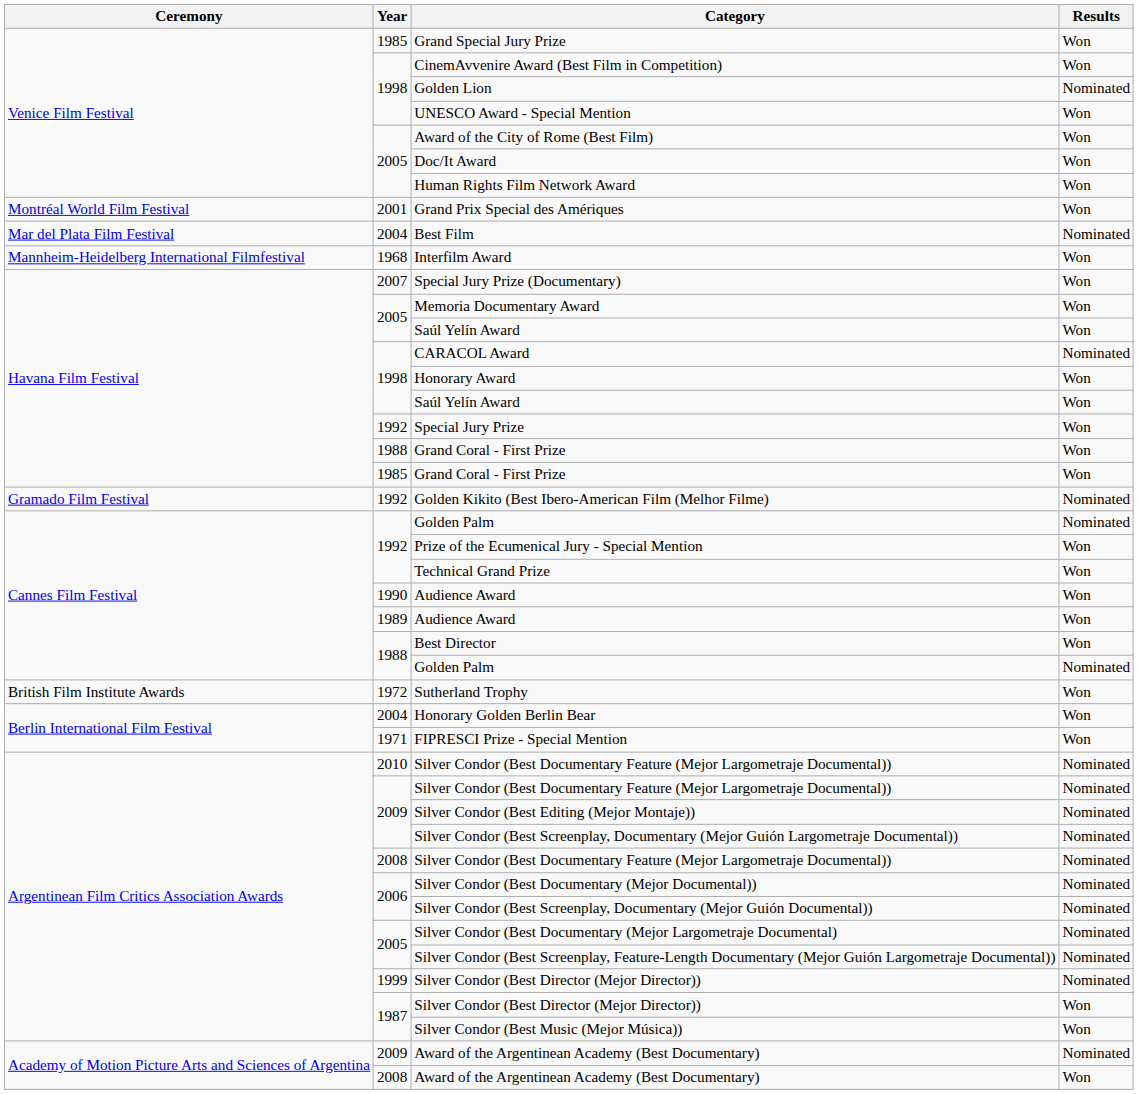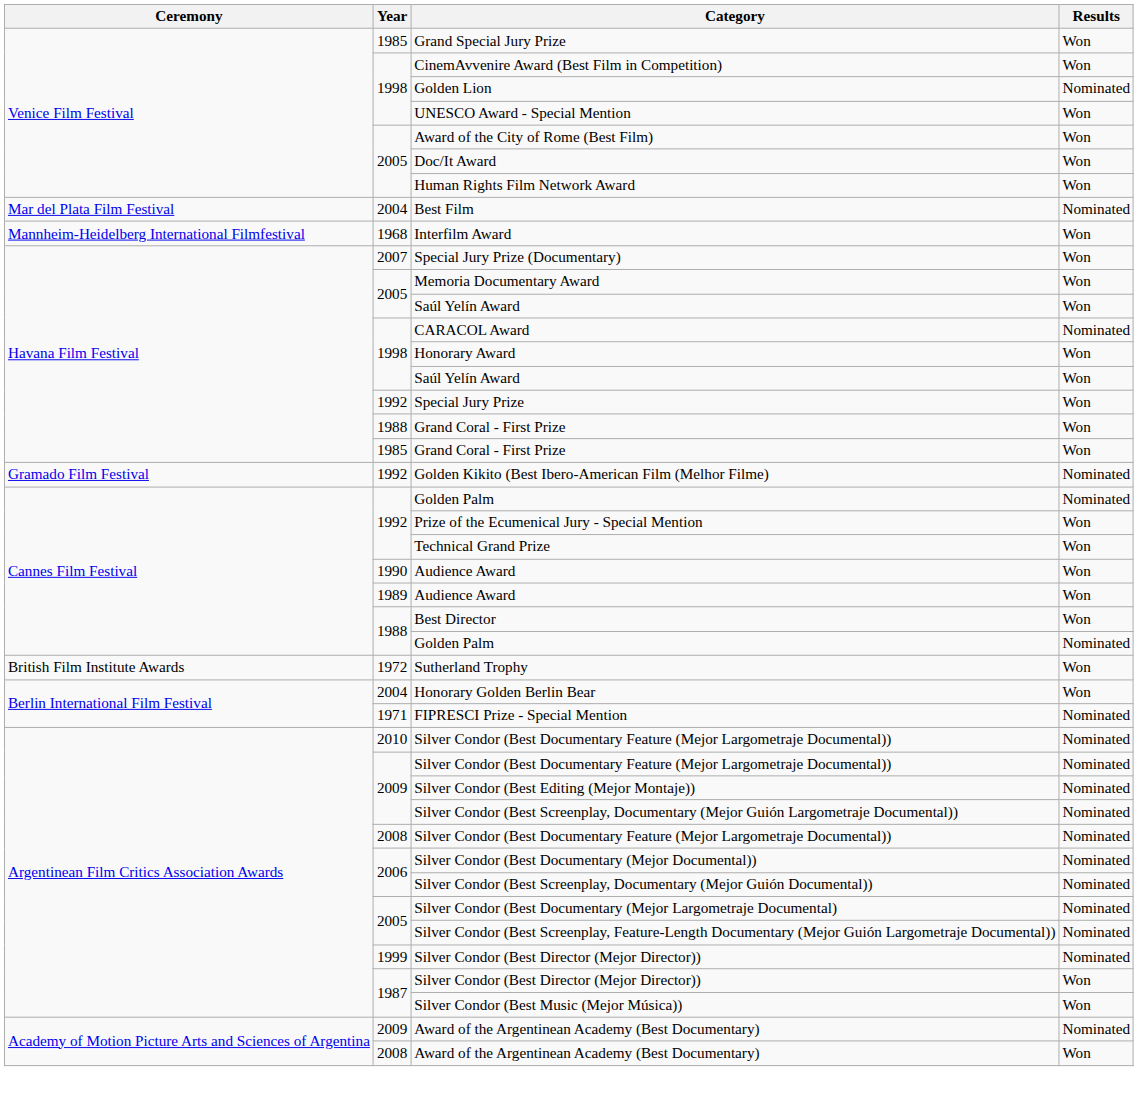 <table class="wikitable">
 <tr>
 <th>Ceremony</th>
 <th>Year</th>
 <th>Category</th>
 <th>Results</th>
 </tr>
 <tr>
 <td rowspan="7"><a href='#'>Venice Film Festival</a></td>
 <td>1985</td>
 <td>Grand Special Jury Prize</td>
 <td>Won</td>
 </tr>
 <tr>
 <td rowspan="3">1998</td>
 <td>CinemAvvenire Award (Best Film in Competition)</td>
 <td>Won</td>
 </tr>
 <tr>
 <td>Golden Lion</td>
 <td>Nominated</td>
 </tr>
 <tr>
 <td>UNESCO Award - Special Mention</td>
 <td>Won</td>
 </tr>
 <tr>
 <td rowspan="3">2005</td>
 <td>Award of the City of Rome (Best Film)</td>
 <td>Won</td>
 </tr>
 <tr>
 <td>Doc/It Award</td>
 <td>Won</td>
 </tr>
 <tr>
 <td>Human Rights Film Network Award</td>
-<td>Won</td>
-</tr>
-<tr>
-<td><a href='#'>Montréal World Film Festival</a></td>
-<td>2001</td>
-<td>Grand Prix Special des Amériques</td>
 <td>Won</td>
 </tr>
 <tr>
 <td><a href='#'>Mar del Plata Film Festival</a></td>
 <td>2004</td>
 <td>Best Film</td>
 <td>Nominated</td>
 </tr>
 <tr>
 <td><a href='#'>Mannheim-Heidelberg International Filmfestival</a></td>
 <td>1968</td>
 <td>Interfilm Award</td>
 <td>Won</td>
 </tr>
 <tr>
 <td rowspan="9"><a href='#'>Havana Film Festival</a></td>
 <td>2007</td>
 <td>Special Jury Prize (Documentary)</td>
 <td>Won</td>
 </tr>
 <tr>
 <td rowspan="2">2005</td>
 <td>Memoria Documentary Award</td>
 <td>Won</td>
 </tr>
 <tr>
 <td>Saúl Yelín Award</td>
 <td>Won</td>
 </tr>
 <tr>
 <td rowspan="3">1998</td>
 <td>CARACOL Award</td>
 <td>Nominated</td>
 </tr>
 <tr>
 <td>Honorary Award</td>
 <td>Won</td>
 </tr>
 <tr>
 <td>Saúl Yelín Award</td>
 <td>Won</td>
 </tr>
 <tr>
 <td>1992</td>
 <td>Special Jury Prize</td>
 <td>Won</td>
 </tr>
 <tr>
 <td>1988</td>
 <td>Grand Coral - First Prize</td>
 <td>Won</td>
 </tr>
 <tr>
 <td>1985</td>
 <td>Grand Coral - First Prize</td>
 <td>Won</td>
 </tr>
 <tr>
 <td><a href='#'>Gramado Film Festival</a></td>
 <td>1992</td>
 <td>Golden Kikito (Best Ibero-American Film (Melhor Filme)</td>
 <td>Nominated</td>
 </tr>
 <tr>
 <td rowspan="7"><a href='#'>Cannes Film Festival</a></td>
 <td rowspan="3">1992</td>
 <td>Golden Palm</td>
 <td>Nominated</td>
 </tr>
 <tr>
 <td>Prize of the Ecumenical Jury - Special Mention</td>
 <td>Won</td>
 </tr>
 <tr>
 <td>Technical Grand Prize</td>
 <td>Won</td>
 </tr>
 <tr>
 <td>1990</td>
 <td>Audience Award</td>
 <td>Won</td>
 </tr>
 <tr>
 <td>1989</td>
 <td>Audience Award</td>
 <td>Won</td>
 </tr>
 <tr>
 <td rowspan="2">1988</td>
 <td>Best Director</td>
 <td>Won</td>
 </tr>
 <tr>
 <td>Golden Palm</td>
 <td>Nominated</td>
 </tr>
 <tr>
 <td>British Film Institute Awards</td>
 <td>1972</td>
 <td>Sutherland Trophy</td>
 <td>Won</td>
 </tr>
 <tr>
 <td rowspan="2"><a href='#'>Berlin International Film Festival</a></td>
 <td>2004</td>
 <td>Honorary Golden Berlin Bear</td>
 <td>Won</td>
 </tr>
 <tr>
 <td>1971</td>
 <td>FIPRESCI Prize - Special Mention</td>
-<td>Won</td>
+<td>Nominated</td>
 </tr>
 <tr>
 <td rowspan="12"><a href='#'>Argentinean Film Critics Association Awards</a></td>
 <td>2010</td>
 <td>Silver Condor (Best Documentary Feature (Mejor Largometraje Documental))</td>
 <td>Nominated</td>
 </tr>
 <tr>
 <td rowspan="3">2009</td>
 <td>Silver Condor (Best Documentary Feature (Mejor Largometraje Documental))</td>
 <td>Nominated</td>
 </tr>
 <tr>
 <td>Silver Condor (Best Editing (Mejor Montaje))</td>
 <td>Nominated</td>
 </tr>
 <tr>
 <td>Silver Condor (Best Screenplay, Documentary (Mejor Guión Largometraje Documental))</td>
 <td>Nominated</td>
 </tr>
 <tr>
 <td>2008</td>
 <td>Silver Condor (Best Documentary Feature (Mejor Largometraje Documental))</td>
 <td>Nominated</td>
 </tr>
 <tr>
 <td rowspan="2">2006</td>
 <td>Silver Condor (Best Documentary (Mejor Documental))</td>
 <td>Nominated</td>
 </tr>
 <tr>
 <td>Silver Condor (Best Screenplay, Documentary (Mejor Guión Documental))</td>
 <td>Nominated</td>
 </tr>
 <tr>
 <td rowspan="2">2005</td>
 <td>Silver Condor (Best Documentary (Mejor Largometraje Documental)</td>
 <td>Nominated</td>
 </tr>
 <tr>
 <td>Silver Condor (Best Screenplay, Feature-Length Documentary (Mejor Guión Largometraje Documental))</td>
 <td>Nominated</td>
 </tr>
 <tr>
 <td>1999</td>
 <td>Silver Condor (Best Director (Mejor Director))</td>
 <td>Nominated</td>
 </tr>
 <tr>
 <td rowspan="2">1987</td>
 <td>Silver Condor (Best Director (Mejor Director))</td>
 <td>Won</td>
 </tr>
 <tr>
 <td>Silver Condor (Best Music (Mejor Música))</td>
 <td>Won</td>
 </tr>
 <tr>
 <td rowspan="2"><a href='#'>Academy of Motion Picture Arts and Sciences of Argentina</a></td>
 <td>2009</td>
 <td>Award of the Argentinean Academy (Best Documentary)</td>
 <td>Nominated</td>
 </tr>
 <tr>
 <td>2008</td>
 <td>Award of the Argentinean Academy (Best Documentary)</td>
 <td>Won</td>
 </tr>
 </table>
